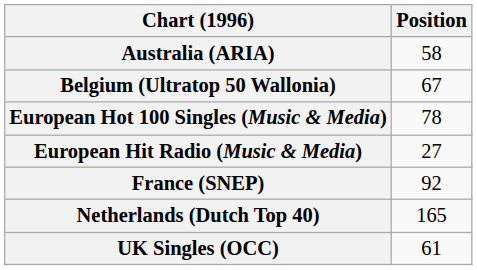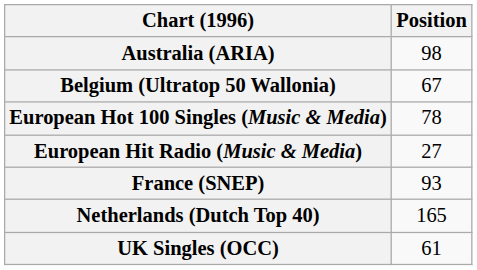 <table class="wikitable sortable plainrowheaders" style="text-align:center">
 <tr>
 <th scope="col">Chart (1996)</th>
 <th scope="col">Position</th>
 </tr>
 <tr>
 <th scope="row">Australia (ARIA)</th>
-<td>58</td>
+<td>98</td>
 </tr>
 <tr>
 <th scope="row">Belgium (Ultratop 50 Wallonia)</th>
 <td>67</td>
 </tr>
 <tr>
 <th scope="row">European Hot 100 Singles (<em>Music & Media</em>)</th>
 <td>78</td>
 </tr>
 <tr>
 <th scope="row">European Hit Radio (<em>Music & Media</em>)</th>
 <td>27</td>
 </tr>
 <tr>
 <th scope="row">France (SNEP)</th>
-<td>92</td>
+<td>93</td>
 </tr>
 <tr>
 <th scope="row">Netherlands (Dutch Top 40)</th>
 <td>165</td>
 </tr>
 <tr>
 <th scope="row">UK Singles (OCC)</th>
 <td>61</td>
 </tr>
 </table>
